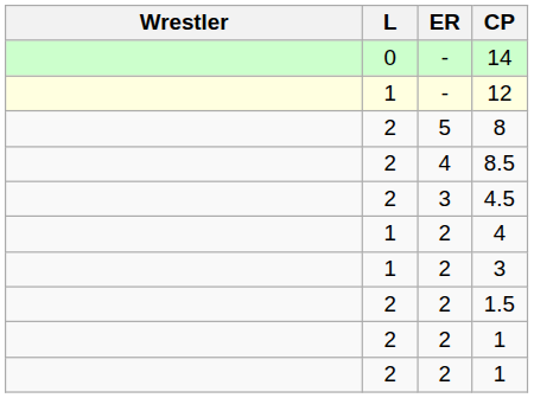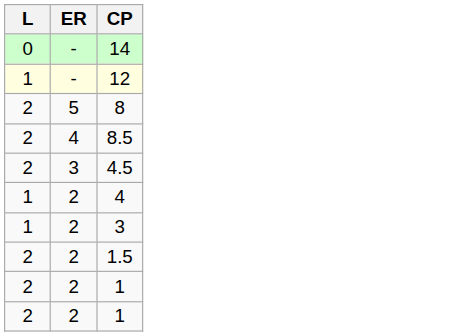 <table class="wikitable" style="text-align: center;" |>
 <tr>
-<th width="250">Wrestler</th>
 <th width="32">L</th>
 <th width="32">ER</th>
 <th width="32">CP</th>
 </tr>
 <tr bgcolor="ccffcc">
-<td style="text-align:left;"></td>
 <td>0</td>
 <td>-</td>
 <td>14</td>
 </tr>
 <tr bgcolor="lightyellow">
-<td style="text-align:left;"></td>
 <td>1</td>
 <td>-</td>
 <td>12</td>
 </tr>
 <tr>
-<td style="text-align:left;"></td>
 <td>2</td>
 <td>5</td>
 <td>8</td>
 </tr>
 <tr>
-<td style="text-align:left;"></td>
 <td>2</td>
 <td>4</td>
 <td>8.5</td>
 </tr>
 <tr>
-<td style="text-align:left;"></td>
 <td>2</td>
 <td>3</td>
 <td>4.5</td>
 </tr>
 <tr>
-<td style="text-align:left;"></td>
 <td>1</td>
 <td>2</td>
 <td>4</td>
 </tr>
 <tr>
-<td style="text-align:left;"></td>
 <td>1</td>
 <td>2</td>
 <td>3</td>
 </tr>
 <tr>
-<td style="text-align:left;"></td>
 <td>2</td>
 <td>2</td>
 <td>1.5</td>
 </tr>
 <tr>
-<td style="text-align:left;"></td>
 <td>2</td>
 <td>2</td>
 <td>1</td>
 </tr>
 <tr>
-<td style="text-align:left;"></td>
 <td>2</td>
 <td>2</td>
 <td>1</td>
 </tr>
 </table>
